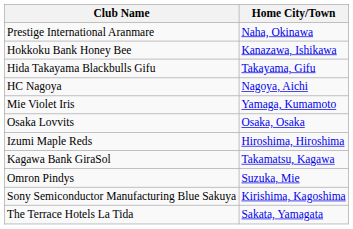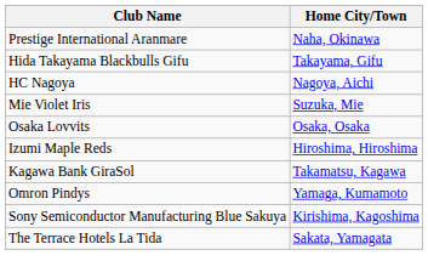 <table class="wikitable">
 <tr>
 <th>Club Name</th>
 <th>Home City/Town</th>
 </tr>
 <tr>
 <td>Prestige International Aranmare</td>
 <td><a href='#'>Naha, Okinawa</a></td>
-</tr>
-<tr>
-<td>Hokkoku Bank Honey Bee</td>
-<td><a href='#'>Kanazawa, Ishikawa</a></td>
 </tr>
 <tr>
 <td>Hida Takayama Blackbulls Gifu</td>
 <td><a href='#'>Takayama, Gifu</a></td>
 </tr>
 <tr>
 <td>HC Nagoya</td>
 <td><a href='#'>Nagoya, Aichi</a></td>
 </tr>
 <tr>
 <td>Mie Violet Iris</td>
-<td><a href='#'>Yamaga, Kumamoto</a></td>
+<td><a href='#'>Suzuka, Mie</a></td>
 </tr>
 <tr>
 <td>Osaka Lovvits</td>
 <td><a href='#'>Osaka, Osaka</a></td>
 </tr>
 <tr>
 <td>Izumi Maple Reds</td>
 <td><a href='#'>Hiroshima, Hiroshima</a></td>
 </tr>
 <tr>
 <td>Kagawa Bank GiraSol</td>
 <td><a href='#'>Takamatsu, Kagawa</a></td>
 </tr>
 <tr>
 <td>Omron Pindys</td>
-<td><a href='#'>Suzuka, Mie</a></td>
+<td><a href='#'>Yamaga, Kumamoto</a></td>
 </tr>
 <tr>
 <td>Sony Semiconductor Manufacturing Blue Sakuya</td>
 <td><a href='#'>Kirishima, Kagoshima</a></td>
 </tr>
 <tr>
 <td>The Terrace Hotels La Tida</td>
 <td><a href='#'>Sakata, Yamagata</a></td>
 </tr>
 </table>
